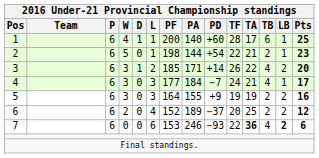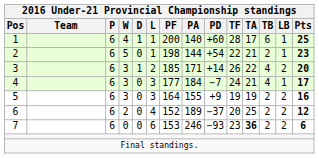 <table class="wikitable" style="text-align:center; line-height:100%; font-size:90%; width:60%;">
 <tr>
 <th colspan="100%" cellpadding="0" cellspacing="0"><strong>2016 Under-21 Provincial Championship standings</strong></th>
 </tr>
 <tr>
 <th style="width:5%;">Pos</th>
 <th style="width:35%;">Team</th>
 <th style="width:5%;">P</th>
 <th style="width:5%;">W</th>
 <th style="width:5%;">D</th>
 <th style="width:5%;">L</th>
 <th style="width:5%;">PF</th>
 <th style="width:5%;">PA</th>
 <th style="width:5%;">PD</th>
 <th style="width:5%;">TF</th>
 <th style="width:5%;">TA</th>
 <th style="width:5%;">TB</th>
 <th style="width:5%;">LB</th>
 <th style="width:5%;">Pts<br></th>
 </tr>
 <tr style="background:#E8FFD8;">
 <td>1</td>
 <td align=left></td>
 <td>6</td>
 <td>4</td>
 <td>1</td>
 <td>1</td>
 <td>200</td>
 <td>140</td>
 <td>+60</td>
 <td>28</td>
 <td>17</td>
 <td>6</td>
 <td>1</td>
 <td><strong>25</strong></td>
 </tr>
 <tr style="background:#E8FFD8;">
 <td>2</td>
 <td align=left></td>
 <td>6</td>
 <td>5</td>
 <td>0</td>
 <td>1</td>
 <td>198</td>
 <td>144</td>
 <td>+54</td>
 <td>22</td>
 <td>21</td>
 <td>2</td>
 <td>1</td>
 <td><strong>23</strong></td>
 </tr>
 <tr style="background:#E8FFD8;">
 <td>3</td>
 <td align=left></td>
 <td>6</td>
 <td>3</td>
 <td>1</td>
 <td>2</td>
 <td>185</td>
 <td>171</td>
 <td>+14</td>
 <td>26</td>
 <td>22</td>
 <td>4</td>
 <td>2</td>
 <td><strong>20</strong></td>
 </tr>
 <tr style="background:#E8FFD8;">
 <td>4</td>
 <td align=left></td>
 <td>6</td>
 <td>3</td>
 <td>0</td>
 <td>3</td>
 <td>177</td>
 <td>184</td>
 <td>−7</td>
 <td>24</td>
 <td>21</td>
 <td>4</td>
 <td>1</td>
 <td><strong>17</strong></td>
 </tr>
 <tr style="background:#FFFFFF;">
 <td>5</td>
 <td align=left></td>
 <td>6</td>
 <td>3</td>
 <td>0</td>
 <td>3</td>
 <td>164</td>
 <td>155</td>
 <td>+9</td>
 <td>19</td>
 <td>19</td>
 <td>2</td>
 <td>2</td>
 <td><strong>16</strong></td>
 </tr>
 <tr style="background:#FFFFFF;">
 <td>6</td>
 <td align=left></td>
 <td>6</td>
 <td>2</td>
 <td>0</td>
 <td>4</td>
 <td>152</td>
 <td>189</td>
 <td>−37</td>
 <td>20</td>
 <td>25</td>
 <td>2</td>
 <td>2</td>
 <td><strong>12</strong></td>
 </tr>
 <tr style="background:#FFFFFF;">
 <td>7</td>
 <td align=left></td>
 <td>6</td>
 <td>0</td>
 <td>0</td>
 <td>6</td>
 <td>153</td>
 <td>246</td>
 <td>−93</td>
-<td>22</td>
+<td>23</td>
 <td><strong>36</strong></td>
-<td>4</td>
-<td><strong>2</strong></td>
+<td>2</td>
+<td>2</td>
 <td><strong>6</strong></td>
 </tr>
 <tr>
 <td colspan="100%" cellpadding="0" cellspacing="0"></td>
 </tr>
 <tr>
 <td colspan="100%" cellpadding="0" cellspacing="0"><small>Final standings.</small></td>
 </tr>
 </table>
